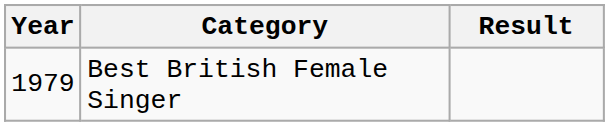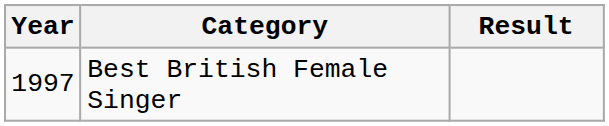 <table class="wikitable">
 <tr>
 <th width="30">Year</th>
 <th width="175">Category</th>
 <th width="70">Result</th>
 </tr>
 <tr>
-<td>1979</td>
+<td>1997</td>
 <td>Best British Female Singer</td>
 <td></td>
 </tr>
 </table>
